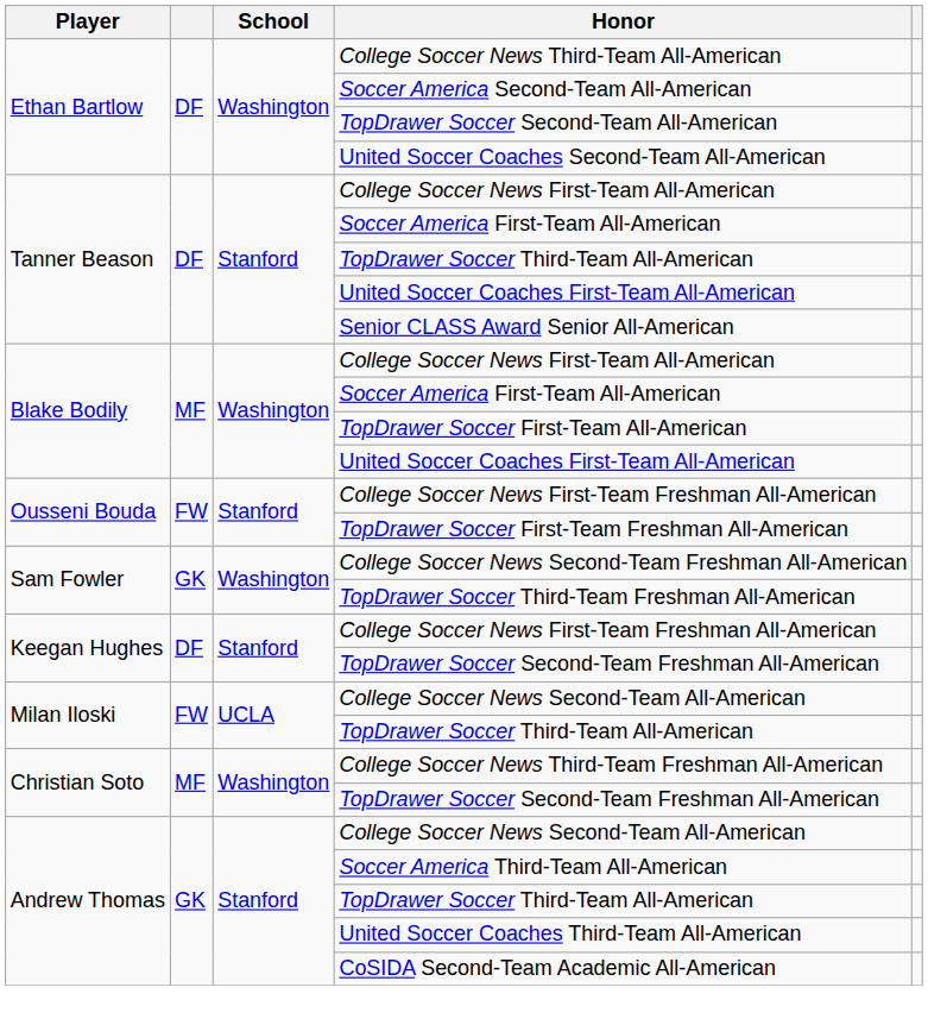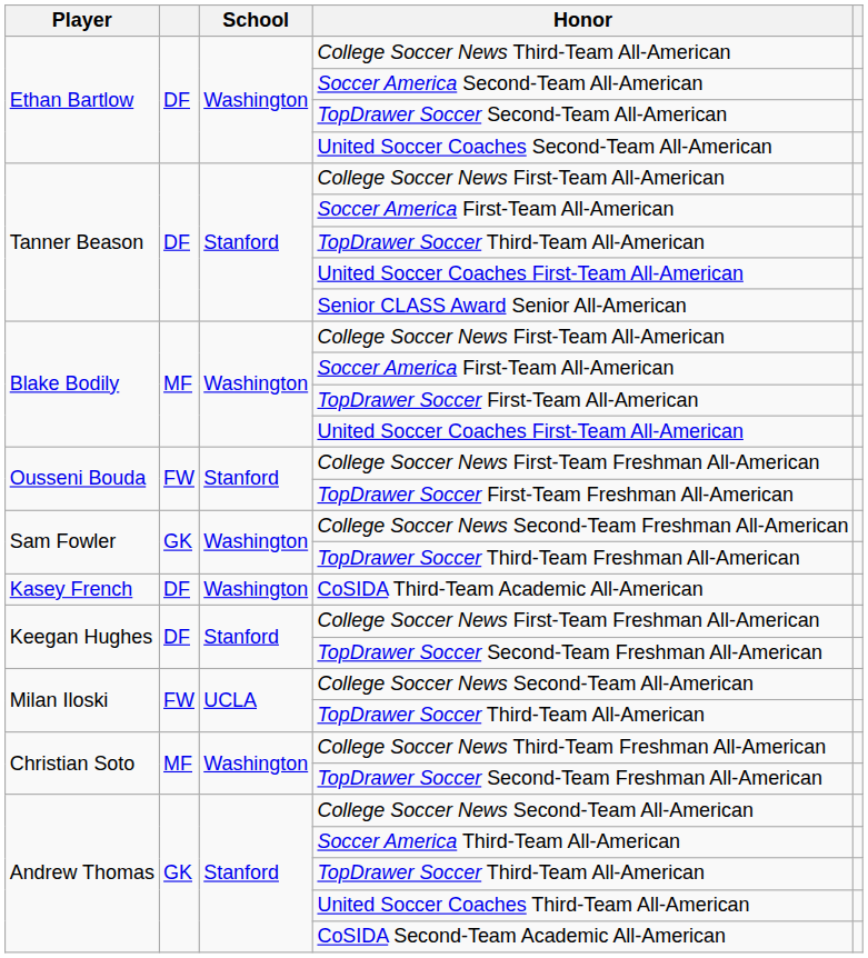 <table class="wikitable">
 <tr>
 <th>Player</th>
 <th></th>
 <th>School</th>
 <th>Honor</th>
 <th></th>
 </tr>
 <tr>
 <td rowspan="4"><a href='#'>Ethan Bartlow</a></td>
 <td rowspan="4"><a href='#'>DF</a></td>
 <td rowspan="4"><a href='#'>Washington</a></td>
 <td><em>College Soccer News</em> Third-Team All-American</td>
 <td></td>
 </tr>
 <tr>
 <td><em><a href='#'>Soccer America</a></em> Second-Team All-American</td>
 <td><em></em></td>
 </tr>
 <tr>
 <td><a href='#'><em>TopDrawer Soccer</em></a> Second-Team All-American</td>
 <td></td>
 </tr>
 <tr>
 <td><a href='#'>United Soccer Coaches</a> Second-Team All-American</td>
 <td></td>
 </tr>
 <tr>
 <td rowspan="5">Tanner Beason</td>
 <td rowspan="5"><a href='#'>DF</a></td>
 <td rowspan="5"><a href='#'>Stanford</a></td>
 <td><em>College Soccer News</em> First-Team All-American</td>
 <td></td>
 </tr>
 <tr>
 <td><em><a href='#'>Soccer America</a></em> First-Team All-American</td>
 <td><em></em></td>
 </tr>
 <tr>
 <td><a href='#'><em>TopDrawer Soccer</em></a> Third-Team All-American</td>
 <td></td>
 </tr>
 <tr>
 <td><a href='#'>United Soccer Coaches First-Team All-American</a></td>
 <td></td>
 </tr>
 <tr>
 <td><a href='#'>Senior CLASS Award</a> Senior All-American</td>
 <td></td>
 </tr>
 <tr>
 <td rowspan="4"><a href='#'>Blake Bodily</a></td>
 <td rowspan="4"><a href='#'>MF</a></td>
 <td rowspan="4"><a href='#'>Washington</a></td>
 <td><em>College Soccer News</em> First-Team All-American</td>
 <td></td>
 </tr>
 <tr>
 <td><em><a href='#'>Soccer America</a></em> First-Team All-American</td>
 <td><em></em></td>
 </tr>
 <tr>
 <td><a href='#'><em>TopDrawer Soccer</em></a> First-Team All-American</td>
 <td></td>
 </tr>
 <tr>
 <td><a href='#'>United Soccer Coaches First-Team All-American</a></td>
 <td></td>
 </tr>
 <tr>
 <td rowspan="2"><a href='#'>Ousseni Bouda</a></td>
 <td rowspan="2"><a href='#'>FW</a></td>
 <td rowspan="2"><a href='#'>Stanford</a></td>
 <td><em>College Soccer News</em> First-Team Freshman All-American</td>
 <td></td>
 </tr>
 <tr>
 <td><a href='#'><em>TopDrawer Soccer</em></a> First-Team Freshman All-American</td>
 <td></td>
 </tr>
 <tr>
 <td rowspan="2">Sam Fowler</td>
 <td rowspan="2"><a href='#'>GK</a></td>
 <td rowspan="2"><a href='#'>Washington</a></td>
 <td><em>College Soccer News</em> Second-Team Freshman All-American</td>
 <td></td>
 </tr>
 <tr>
 <td><a href='#'><em>TopDrawer Soccer</em></a> Third-Team Freshman All-American</td>
 <td></td>
 </tr>
 <tr>
+<td><a href='#'>Kasey French</a></td>
+<td><a href='#'>DF</a></td>
+<td><a href='#'>Washington</a></td>
+<td><a href='#'>CoSIDA</a> Third-Team Academic All-American</td>
+<td></td>
+</tr>
+<tr>
 <td rowspan="2">Keegan Hughes</td>
 <td rowspan="2"><a href='#'>DF</a></td>
 <td rowspan="2"><a href='#'>Stanford</a></td>
 <td><em>College Soccer News</em> First-Team Freshman All-American</td>
 <td></td>
 </tr>
 <tr>
 <td><a href='#'><em>TopDrawer Soccer</em></a> Second-Team Freshman All-American</td>
 <td></td>
 </tr>
 <tr>
 <td rowspan="2">Milan Iloski</td>
 <td rowspan="2"><a href='#'>FW</a></td>
 <td rowspan="2"><a href='#'>UCLA</a></td>
 <td><em>College Soccer News</em> Second-Team All-American</td>
 <td></td>
 </tr>
 <tr>
 <td><a href='#'><em>TopDrawer Soccer</em></a> Third-Team All-American</td>
 <td></td>
 </tr>
 <tr>
 <td rowspan="2">Christian Soto</td>
 <td rowspan="2"><a href='#'>MF</a></td>
 <td rowspan="2"><a href='#'>Washington</a></td>
 <td><em>College Soccer News</em> Third-Team Freshman All-American</td>
 <td></td>
 </tr>
 <tr>
 <td><a href='#'><em>TopDrawer Soccer</em></a> Second-Team Freshman All-American</td>
 <td></td>
 </tr>
 <tr>
 <td rowspan="5">Andrew Thomas</td>
 <td rowspan="5"><a href='#'>GK</a></td>
 <td rowspan="5"><a href='#'>Stanford</a></td>
 <td><em>College Soccer News</em> Second-Team All-American</td>
 <td></td>
 </tr>
 <tr>
 <td><em><a href='#'>Soccer America</a></em> Third-Team All-American</td>
 <td><em></em></td>
 </tr>
 <tr>
 <td><a href='#'><em>TopDrawer Soccer</em></a> Third-Team All-American</td>
 <td></td>
 </tr>
 <tr>
 <td><a href='#'>United Soccer Coaches</a> Third-Team All-American</td>
 <td></td>
 </tr>
 <tr>
 <td><a href='#'>CoSIDA</a> Second-Team Academic All-American</td>
 <td></td>
 </tr>
 </table>
